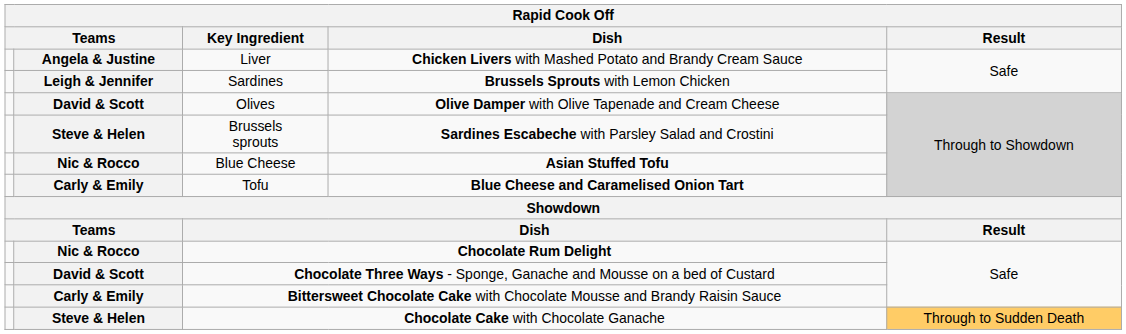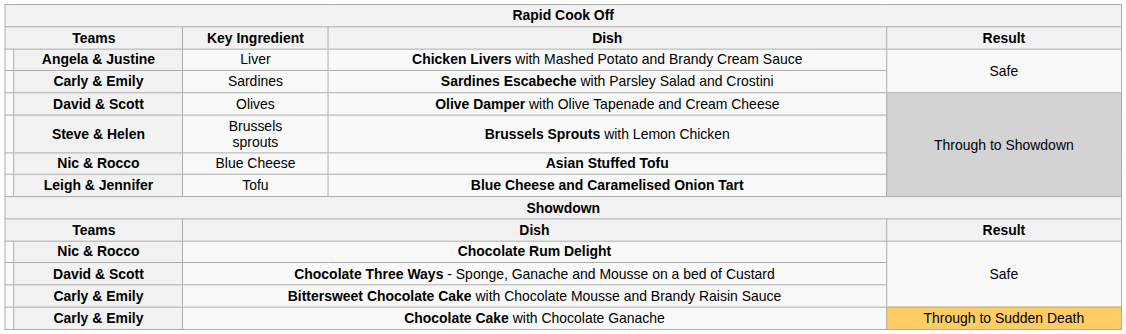 <table class="wikitable plainrowheaders" style="text-align:center; font-size:90%; width:80em; margin:auto;">
 <tr>
 <th colspan=5>Rapid Cook Off</th>
 </tr>
 <tr>
 <th colspan=2>Teams</th>
 <th>Key Ingredient</th>
 <th>Dish</th>
 <th>Result</th>
 </tr>
 <tr>
 <td></td>
 <th>Angela & Justine</th>
 <td>Liver</td>
 <td><strong>Chicken Livers</strong> with Mashed Potato and Brandy Cream Sauce</td>
 <td rowspan=2>Safe</td>
 </tr>
 <tr>
 <td></td>
-<th>Leigh & Jennifer</th>
+<th>Carly & Emily</th>
 <td>Sardines</td>
-<td><strong>Brussels Sprouts</strong> with Lemon Chicken</td>
+<td><strong>Sardines Escabeche</strong> with Parsley Salad and Crostini</td>
 </tr>
 <tr>
 <td></td>
 <th>David & Scott</th>
 <td>Olives</td>
 <td><strong>Olive Damper</strong> with Olive Tapenade and Cream Cheese</td>
 <td bgcolor=lightgray rowspan=4>Through to Showdown</td>
 </tr>
 <tr>
 <td></td>
 <th>Steve & Helen</th>
 <td>Brussels<br>sprouts</td>
-<td><strong>Sardines Escabeche</strong> with Parsley Salad and Crostini</td>
+<td><strong>Brussels Sprouts</strong> with Lemon Chicken</td>
 </tr>
 <tr>
 <td></td>
 <th>Nic & Rocco</th>
 <td>Blue Cheese</td>
 <td><strong>Asian Stuffed Tofu</strong></td>
 </tr>
 <tr>
 <td></td>
-<th>Carly & Emily</th>
+<th>Leigh & Jennifer</th>
 <td>Tofu</td>
 <td><strong>Blue Cheese and Caramelised Onion Tart</strong></td>
 </tr>
 <tr>
 <th colspan=5>Showdown</th>
 </tr>
 <tr>
 <th colspan=2>Teams</th>
 <th colspan=2>Dish</th>
 <th>Result</th>
 </tr>
 <tr>
 <td></td>
 <th>Nic & Rocco</th>
 <td colspan=2><strong>Chocolate Rum Delight</strong></td>
 <td rowspan=3>Safe</td>
 </tr>
 <tr>
 <td></td>
 <th>David & Scott</th>
 <td colspan=2><strong>Chocolate Three Ways</strong> - Sponge, Ganache and Mousse on a bed of Custard</td>
 </tr>
 <tr>
 <td></td>
 <th>Carly & Emily</th>
 <td colspan=2><strong>Bittersweet Chocolate Cake</strong> with Chocolate Mousse and Brandy Raisin Sauce</td>
 </tr>
 <tr>
 <td></td>
-<th>Steve & Helen</th>
+<th>Carly & Emily</th>
 <td colspan=2><strong>Chocolate Cake</strong> with Chocolate Ganache</td>
 <td bgcolor=#FFCC66>Through to Sudden Death</td>
 </tr>
 </table>
